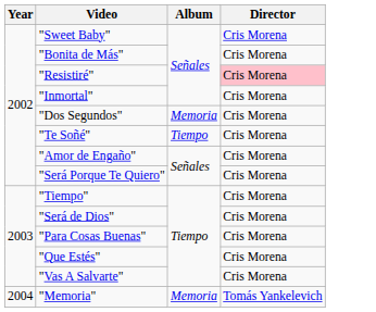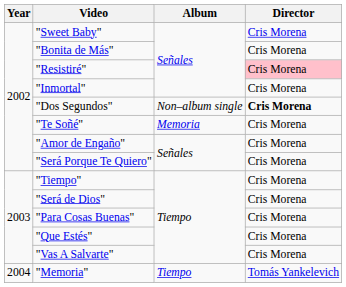 <table class="wikitable">
 <tr>
 <th>Year</th>
 <th>Video</th>
 <th>Album</th>
 <th>Director</th>
 </tr>
 <tr>
 <td rowspan="8">2002</td>
 <td>"<a href='#'>Sweet Baby</a>"</td>
 <td rowspan="4"><em><a href='#'>Señales</a></em></td>
 <td><a href='#'>Cris Morena</a></td>
 </tr>
 <tr>
 <td>"<a href='#'>Bonita de Más</a>"</td>
 <td>Cris Morena</td>
 </tr>
 <tr>
 <td>"<a href='#'>Resistiré</a>"</td>
 <td style="background: pink;">Cris Morena</td>
 </tr>
 <tr>
 <td>"<a href='#'>Inmortal</a>"</td>
 <td>Cris Morena</td>
 </tr>
 <tr>
 <td>"Dos Segundos"</td>
-<td><em><a href='#'>Memoria</a></em></td>
-<td>Cris Morena</td>
+<td><em>Non–album single</em></td>
+<td><strong>Cris Morena</strong></td>
 </tr>
 <tr>
 <td>"<a href='#'>Te Soñé</a>"</td>
-<td><em><a href='#'>Tiempo</a></em></td>
+<td><em><a href='#'>Memoria</a></em></td>
 <td>Cris Morena</td>
 </tr>
 <tr>
 <td>"<a href='#'>Amor de Engaño</a>"</td>
 <td rowspan="2"><em>Señales</em></td>
 <td>Cris Morena</td>
 </tr>
 <tr>
 <td>"<a href='#'>Será Porque Te Quiero</a>"</td>
 <td>Cris Morena</td>
 </tr>
 <tr>
 <td rowspan="5">2003</td>
 <td>"<a href='#'>Tiempo</a>"</td>
 <td rowspan="5"><em>Tiempo</em></td>
 <td>Cris Morena</td>
 </tr>
 <tr>
 <td>"<a href='#'>Será de Dios</a>"</td>
 <td>Cris Morena</td>
 </tr>
 <tr>
 <td>"<a href='#'>Para Cosas Buenas</a>"</td>
 <td>Cris Morena</td>
 </tr>
 <tr>
 <td>"<a href='#'>Que Estés</a>"</td>
 <td>Cris Morena</td>
 </tr>
 <tr>
 <td>"<a href='#'>Vas A Salvarte</a>"</td>
 <td>Cris Morena</td>
 </tr>
 <tr>
 <td>2004</td>
 <td>"<a href='#'>Memoria</a>"</td>
-<td><em><a href='#'>Memoria</a></em></td>
+<td><em><a href='#'>Tiempo</a></em></td>
 <td><a href='#'>Tomás Yankelevich</a></td>
 </tr>
 </table>
